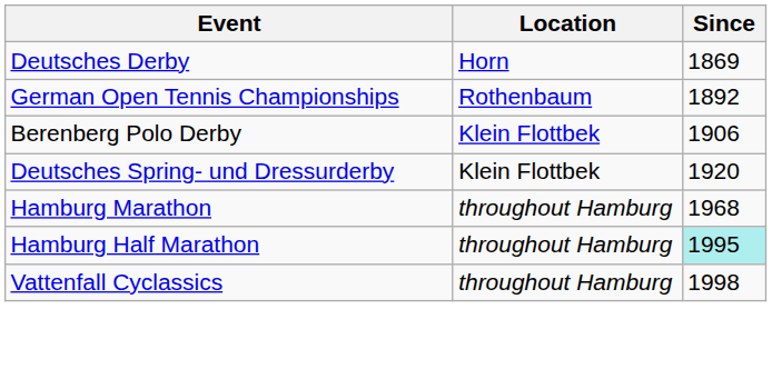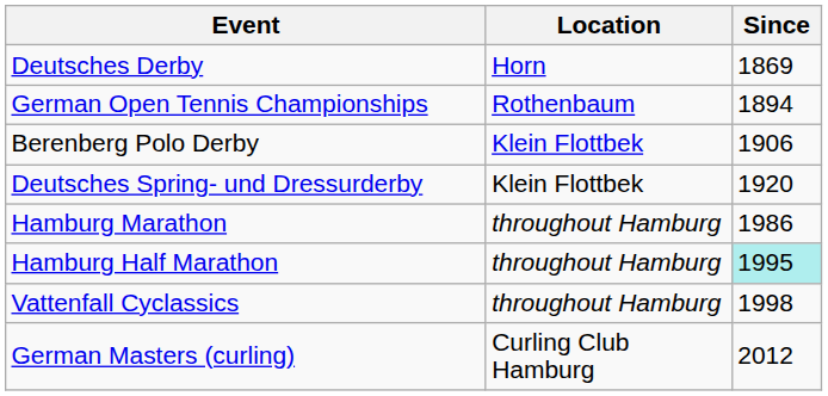 <table class="wikitable">
 <tr>
 <th style="width:300px">Event</th>
 <th style="width:150px">Location</th>
 <th style="width:50px">Since</th>
 </tr>
 <tr>
 <td> <a href='#'>Deutsches Derby</a></td>
 <td><a href='#'>Horn</a></td>
 <td>1869</td>
 </tr>
 <tr>
 <td> <a href='#'>German Open Tennis Championships</a></td>
 <td><a href='#'>Rothenbaum</a></td>
-<td>1892</td>
+<td>1894</td>
 </tr>
 <tr>
 <td> Berenberg Polo Derby</td>
 <td><a href='#'>Klein Flottbek</a></td>
 <td>1906</td>
 </tr>
 <tr>
 <td> <a href='#'>Deutsches Spring- und Dressurderby</a></td>
 <td>Klein Flottbek</td>
 <td>1920</td>
 </tr>
 <tr>
 <td> <a href='#'>Hamburg Marathon</a></td>
 <td><em>throughout Hamburg</em></td>
-<td>1968</td>
+<td>1986</td>
 </tr>
 <tr>
 <td> <a href='#'>Hamburg Half Marathon</a></td>
 <td><em>throughout Hamburg</em></td>
 <td style="background: paleturquoise;">1995</td>
 </tr>
 <tr>
 <td> <a href='#'>Vattenfall Cyclassics</a></td>
 <td><em>throughout Hamburg</em></td>
 <td>1998</td>
 </tr>
+<tr>
+<td> <a href='#'>German Masters (curling)</a></td>
+<td>Curling Club Hamburg</td>
+<td>2012</td>
+</tr>
 </table>
